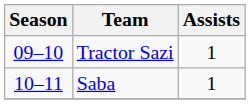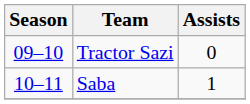 <table class="wikitable" style="text-align: center;">
 <tr>
 <th>Season</th>
 <th>Team</th>
 <th>Assists</th>
 </tr>
 <tr>
 <td><a href='#'>09–10</a></td>
 <td align="left"><a href='#'>Tractor Sazi</a></td>
-<td>1</td>
+<td>0</td>
 </tr>
 <tr>
 <td><a href='#'>10–11</a></td>
 <td align="left"><a href='#'>Saba</a></td>
 <td>1</td>
 </tr>
 <tr>
 </tr>
 </table>
